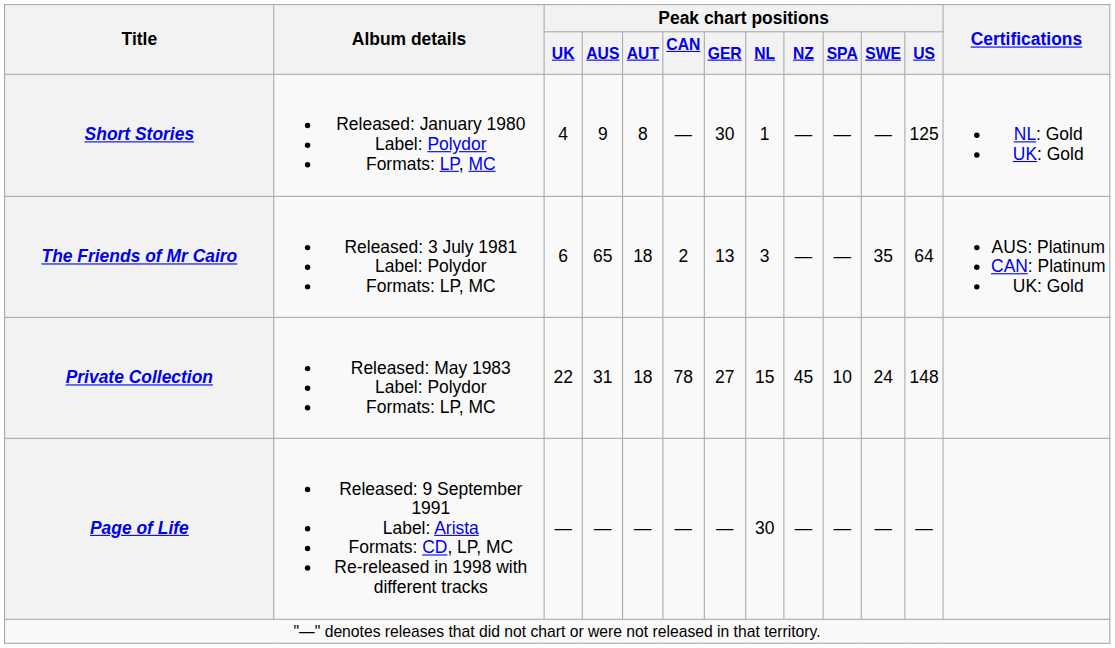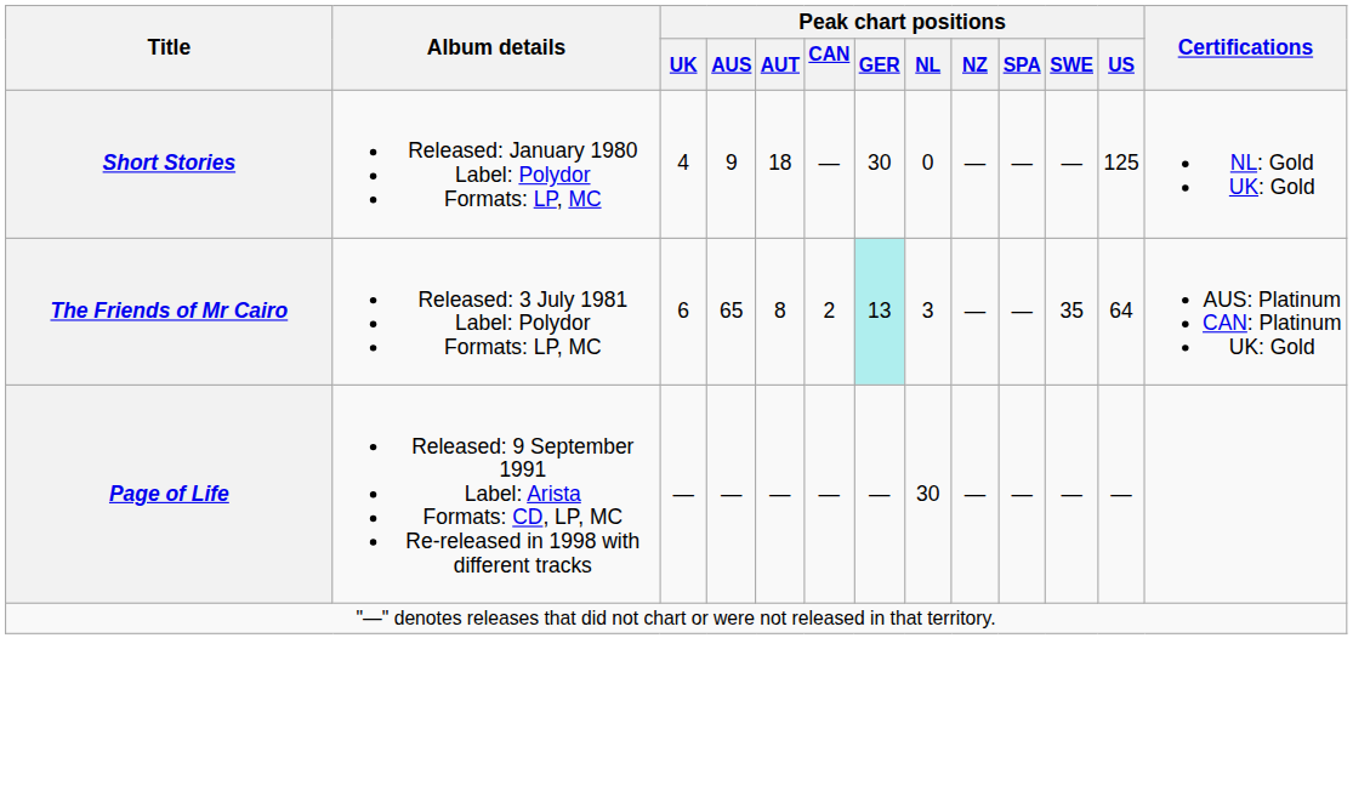 <table class="wikitable plainrowheaders" style="text-align:center;">
 <tr>
 <th rowspan="2" scope="col" style="width:15em;">Title</th>
 <th rowspan="2" scope="col" style="width:15em;">Album details</th>
 <th colspan="10">Peak chart positions</th>
 <th rowspan="2"><a href='#'>Certifications</a></th>
 </tr>
 <tr>
 <th scope="col" style="width:2em;font-size:90%;"><a href='#'>UK</a><br></th>
 <th scope="col" style="width:2em;font-size:90%;"><a href='#'>AUS</a><br></th>
 <th scope="col" style="width:2em;font-size:90%;"><a href='#'>AUT</a><br></th>
 <th scope="col" style="width:2em;font-size:90%;"><a href='#'>CAN</a><br><br></th>
 <th scope="col" style="width:2em;font-size:90%;"><a href='#'>GER</a><br></th>
 <th scope="col" style="width:2em;font-size:90%;"><a href='#'>NL</a><br></th>
 <th scope="col" style="width:2em;font-size:90%;"><a href='#'>NZ</a><br></th>
 <th scope="col" style="width:2em;font-size:90%;"><a href='#'>SPA</a><br></th>
 <th scope="col" style="width:2em;font-size:90%;"><a href='#'>SWE</a><br></th>
 <th scope="col" style="width:2em;font-size:90%;"><a href='#'>US</a><br></th>
 </tr>
 <tr>
 <th scope="row"><em><a href='#'>Short Stories</a></em></th>
 <td><br><ul><li>Released: January 1980</li><li>Label: <a href='#'>Polydor</a></li><li>Formats: <a href='#'>LP</a>, <a href='#'>MC</a></li></ul></td>
 <td>4</td>
 <td>9</td>
-<td>8</td>
+<td>18</td>
 <td>—</td>
 <td>30</td>
-<td>1</td>
+<td>0</td>
 <td>—</td>
 <td>—</td>
 <td>—</td>
 <td>125</td>
 <td><br><ul><li><a href='#'>NL</a>: Gold</li><li><a href='#'>UK</a>: Gold</li></ul></td>
 </tr>
 <tr>
 <th scope="row"><em><a href='#'>The Friends of Mr Cairo</a></em></th>
 <td><br><ul><li>Released: 3 July 1981</li><li>Label: Polydor</li><li>Formats: LP, MC</li></ul></td>
 <td>6</td>
 <td>65</td>
-<td>18</td>
+<td>8</td>
 <td>2</td>
-<td>13</td>
+<td style="background: paleturquoise;">13</td>
 <td>3</td>
 <td>—</td>
 <td>—</td>
 <td>35</td>
 <td>64</td>
 <td><br><ul><li>AUS: Platinum</li><li><a href='#'>CAN</a>: Platinum</li><li>UK: Gold</li></ul></td>
-</tr>
-<tr>
-<th scope="row"><em><a href='#'>Private Collection</a></em></th>
-<td><br><ul><li>Released: May 1983</li><li>Label: Polydor</li><li>Formats: LP, MC</li></ul></td>
-<td>22</td>
-<td>31</td>
-<td>18</td>
-<td>78</td>
-<td>27</td>
-<td>15</td>
-<td>45</td>
-<td>10</td>
-<td>24</td>
-<td>148</td>
-<td></td>
 </tr>
 <tr>
 <th scope="row"><em><a href='#'>Page of Life</a></em></th>
 <td><br><ul><li>Released: 9 September 1991</li><li>Label: <a href='#'>Arista</a></li><li>Formats: <a href='#'>CD</a>, LP, MC</li><li>Re-released in 1998 with different tracks</li></ul></td>
 <td>—</td>
 <td>—</td>
 <td>—</td>
 <td>—</td>
 <td>—</td>
 <td>30</td>
 <td>—</td>
 <td>—</td>
 <td>—</td>
 <td>—</td>
 <td></td>
 </tr>
 <tr>
 <td colspan="13" style="font-size:90%">"—" denotes releases that did not chart or were not released in that territory.</td>
 </tr>
 </table>
